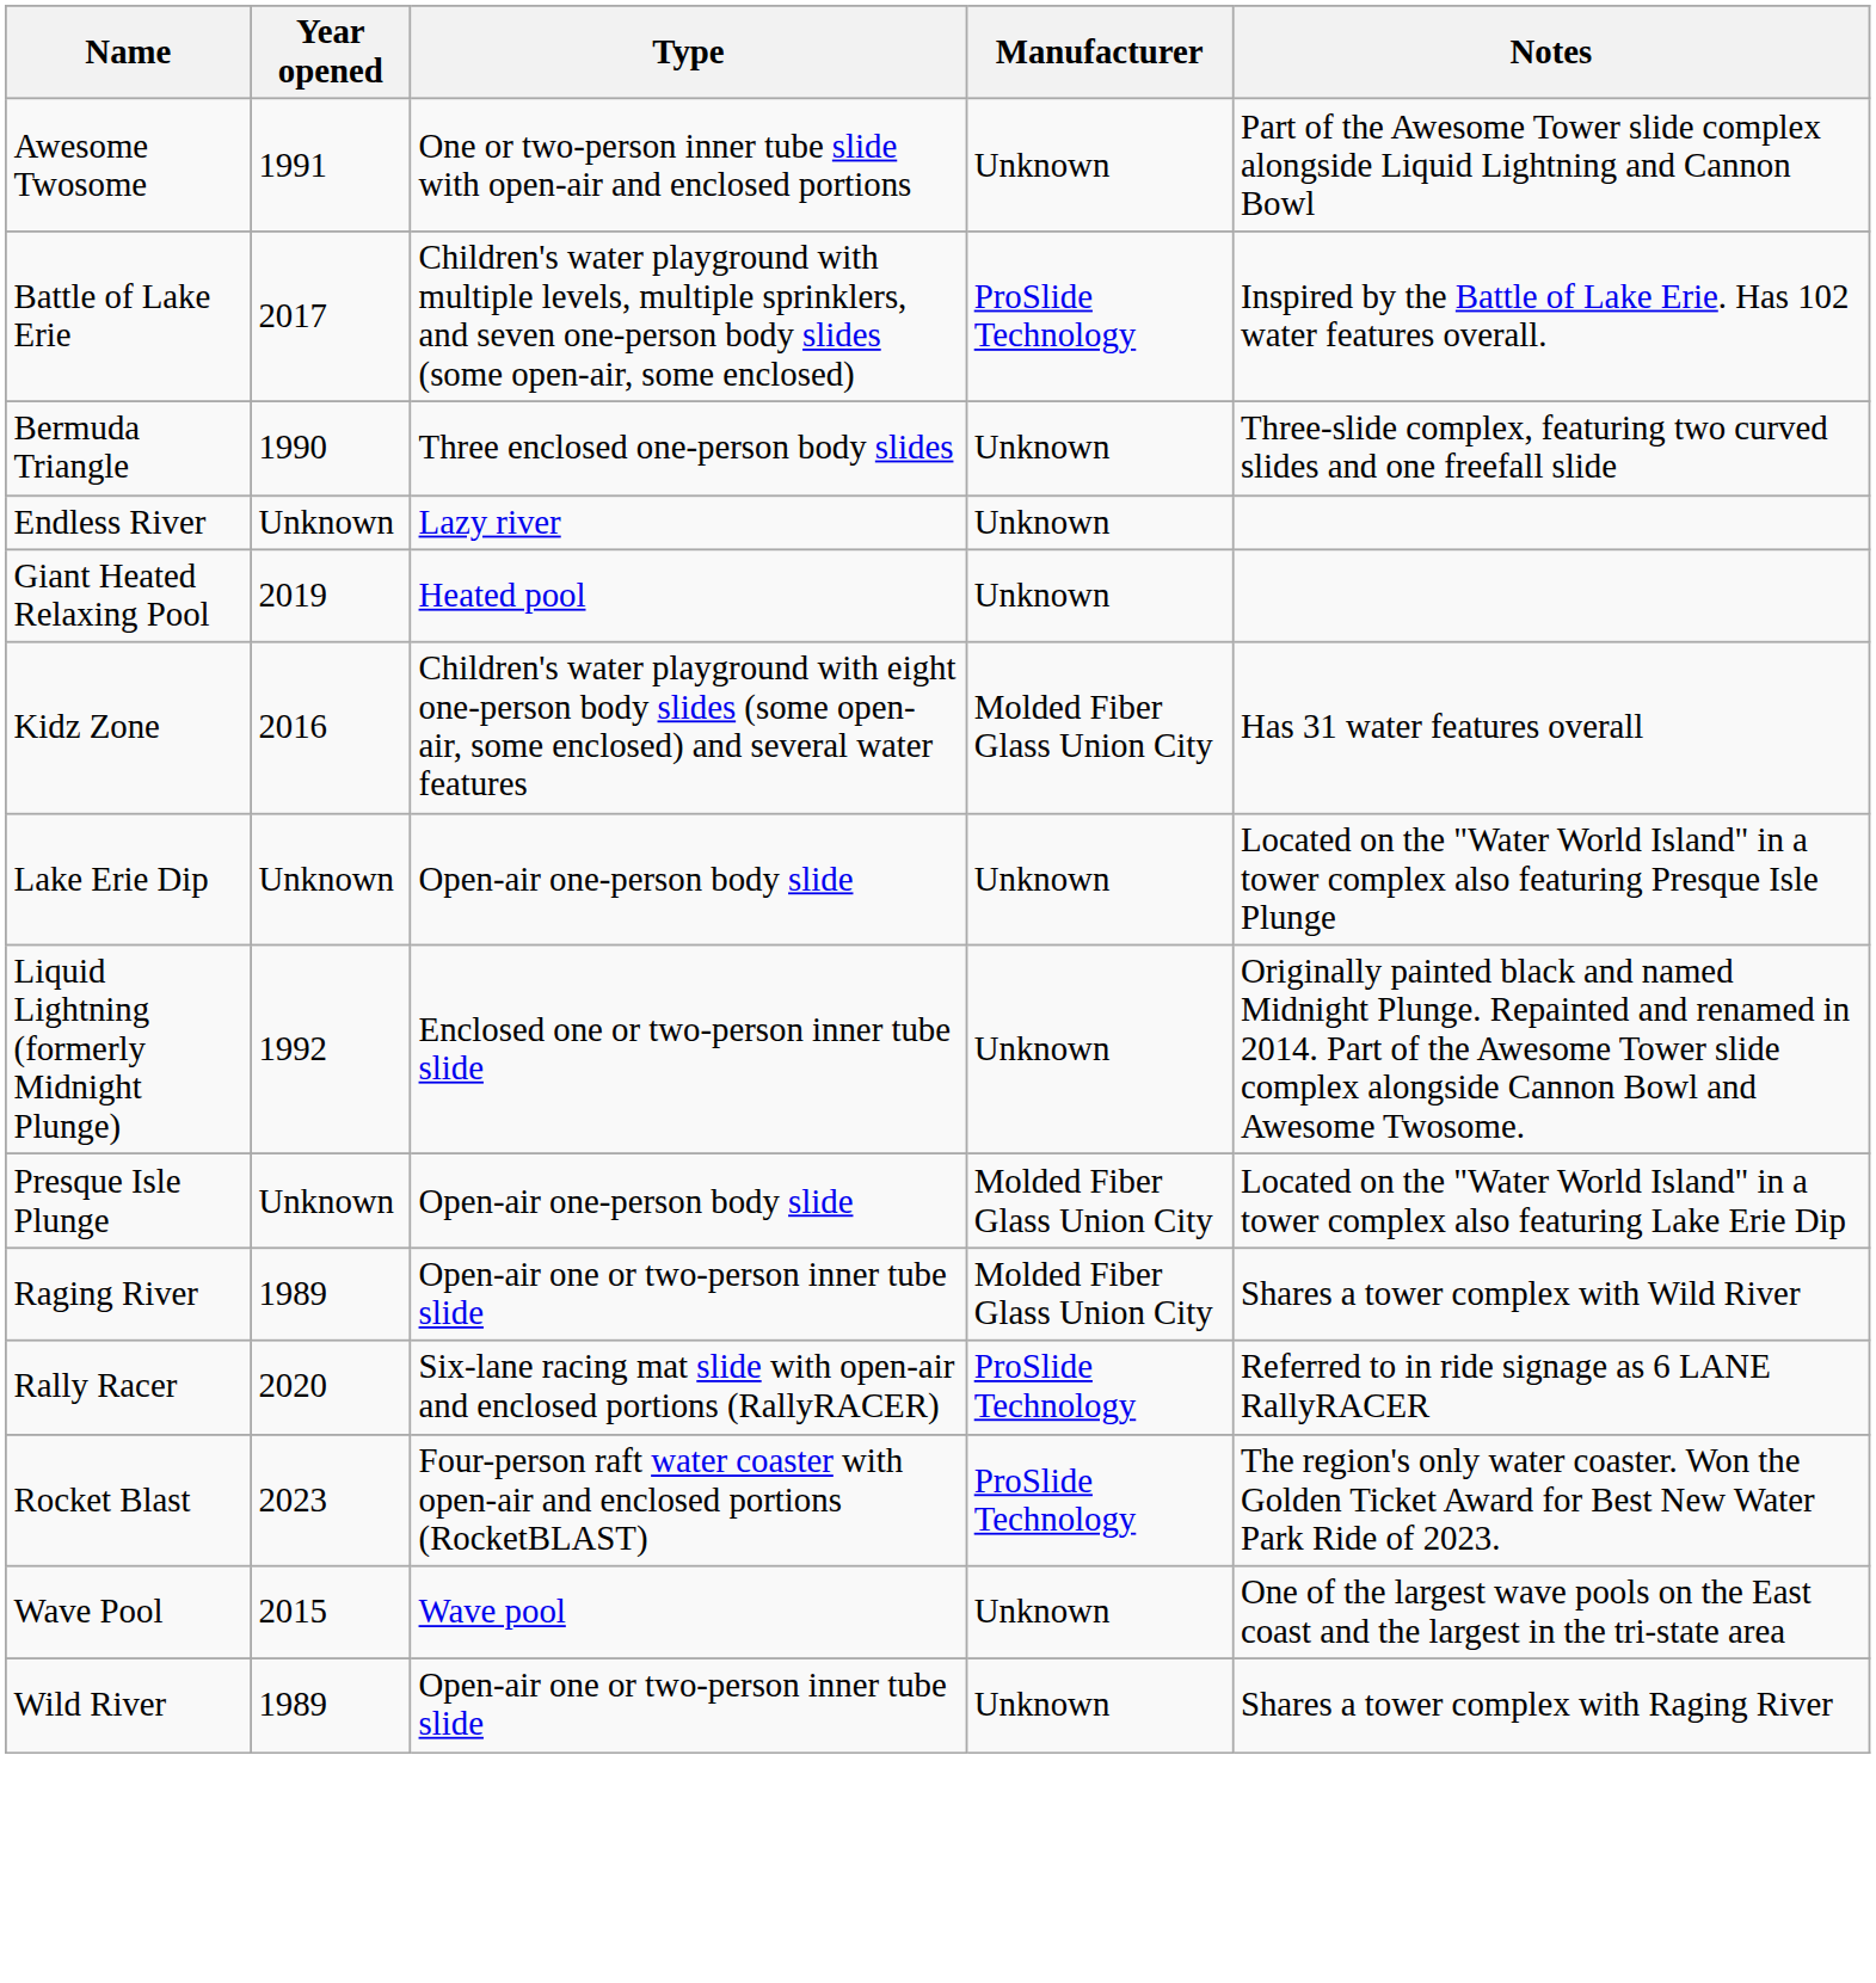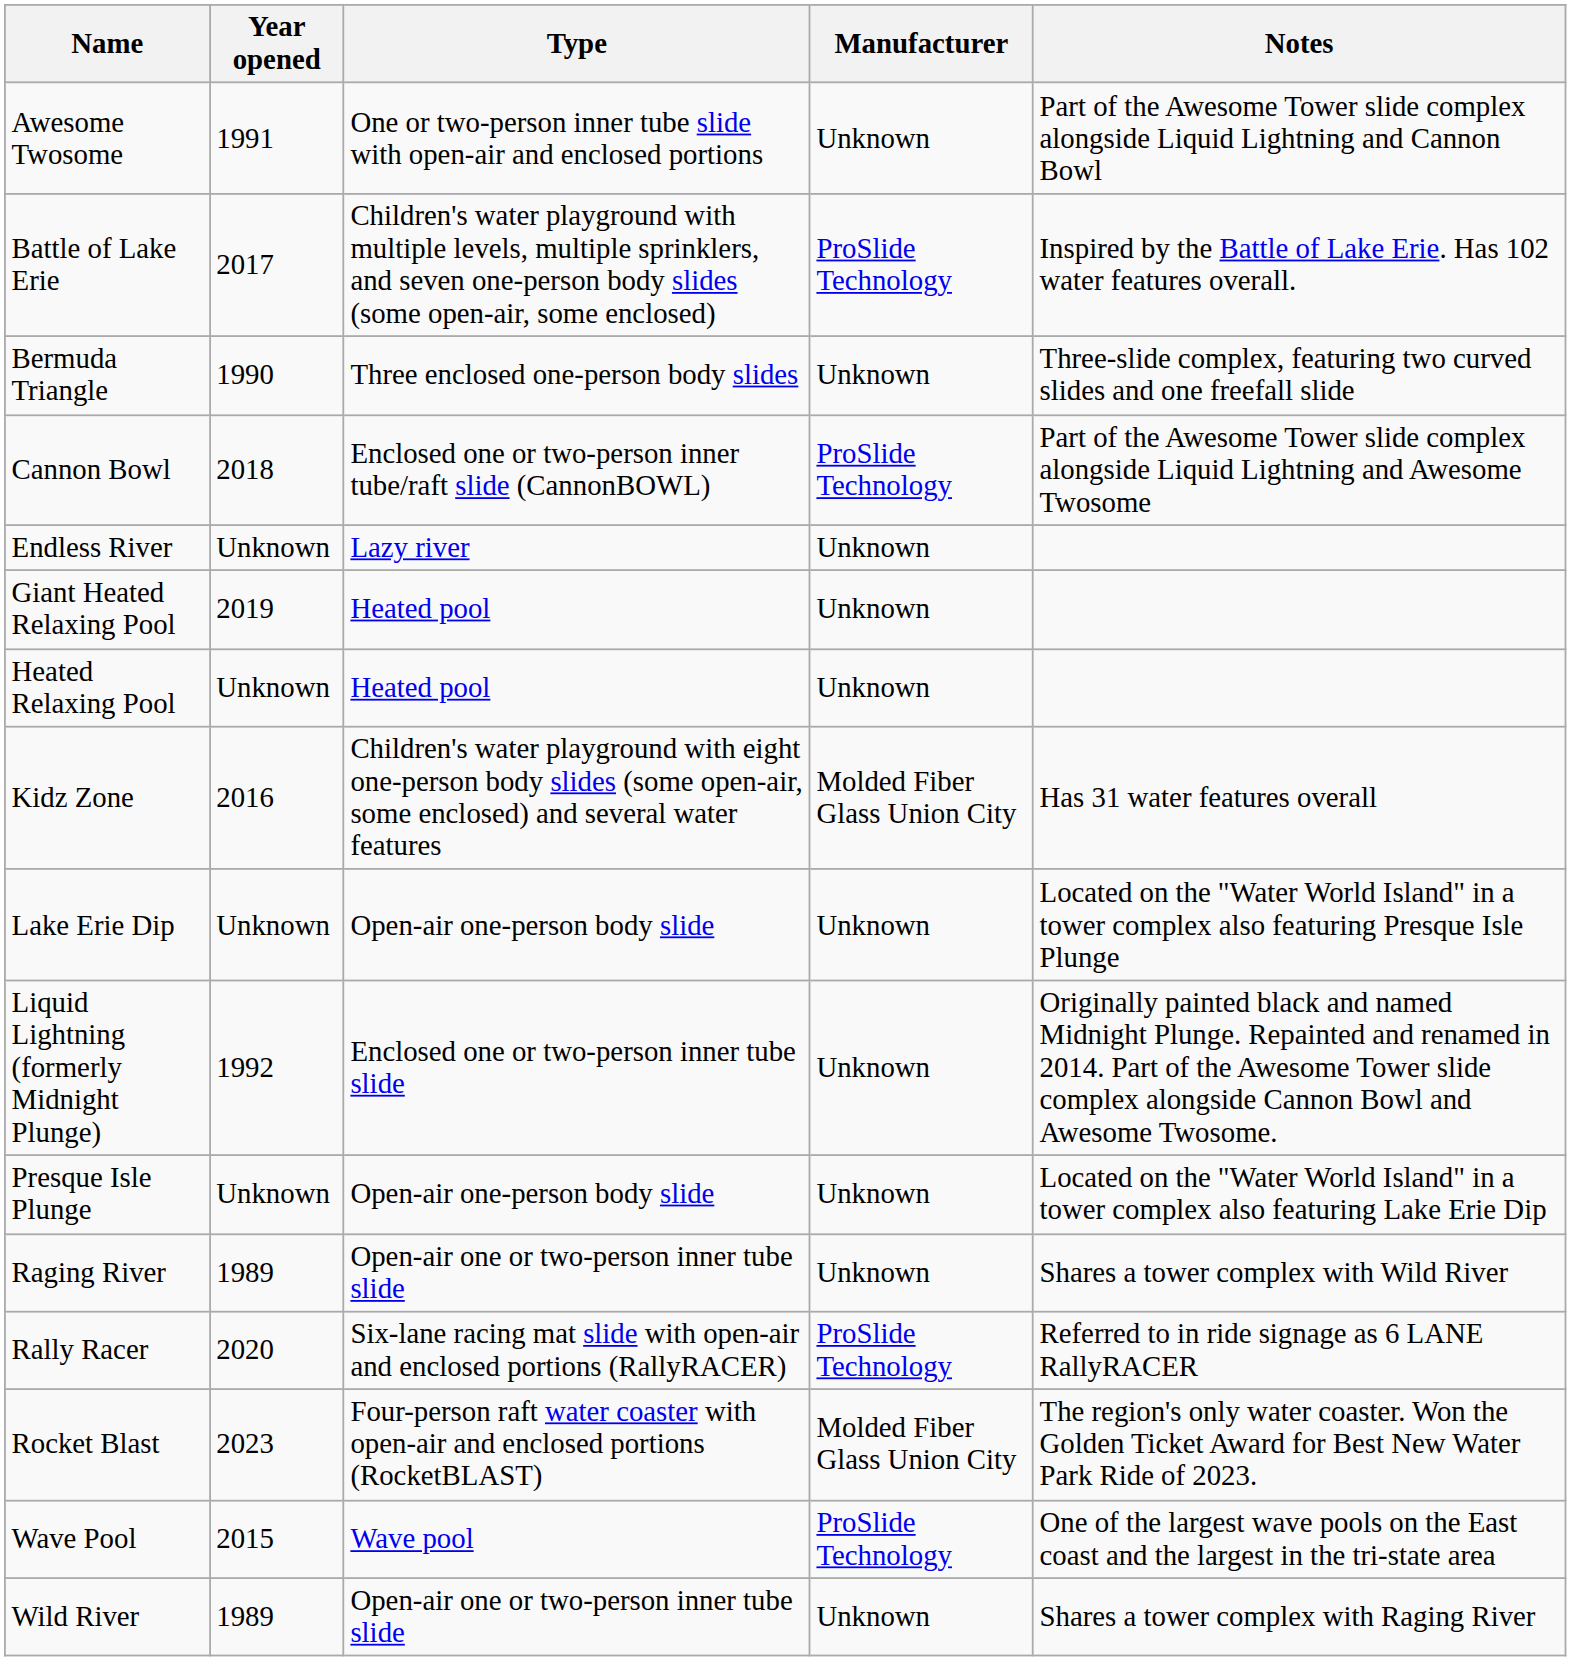 <table class="wikitable">
 <tr>
 <th>Name</th>
 <th>Year opened</th>
 <th>Type</th>
 <th>Manufacturer</th>
 <th>Notes</th>
 </tr>
 <tr>
 <td>Awesome Twosome</td>
 <td>1991</td>
 <td>One or two-person inner tube <a href='#'>slide</a> with open-air and enclosed portions</td>
 <td>Unknown</td>
 <td>Part of the Awesome Tower slide complex alongside Liquid Lightning and Cannon Bowl</td>
 </tr>
 <tr>
 <td>Battle of Lake Erie</td>
 <td>2017</td>
 <td>Children's water playground with multiple levels, multiple sprinklers, and seven one-person body <a href='#'>slides</a> (some open-air, some enclosed)</td>
 <td><a href='#'>ProSlide Technology</a></td>
 <td>Inspired by the <a href='#'>Battle of Lake Erie</a>. Has 102 water features overall.</td>
 </tr>
 <tr>
 <td>Bermuda Triangle</td>
 <td>1990</td>
 <td>Three enclosed one-person body <a href='#'>slides</a></td>
 <td>Unknown</td>
 <td>Three-slide complex, featuring two curved slides and one freefall slide</td>
 </tr>
 <tr>
+<td>Cannon Bowl</td>
+<td>2018</td>
+<td>Enclosed one or two-person inner tube/raft <a href='#'>slide</a> (CannonBOWL)</td>
+<td><a href='#'>ProSlide Technology</a></td>
+<td>Part of the Awesome Tower slide complex alongside Liquid Lightning and Awesome Twosome</td>
+</tr>
+<tr>
 <td>Endless River</td>
 <td>Unknown</td>
 <td><a href='#'>Lazy river</a></td>
 <td>Unknown</td>
 <td></td>
 </tr>
 <tr>
 <td>Giant Heated Relaxing Pool</td>
 <td>2019</td>
+<td><a href='#'>Heated pool</a></td>
+<td>Unknown</td>
+<td></td>
+</tr>
+<tr>
+<td>Heated Relaxing Pool</td>
+<td>Unknown</td>
 <td><a href='#'>Heated pool</a></td>
 <td>Unknown</td>
 <td></td>
 </tr>
 <tr>
 <td>Kidz Zone</td>
 <td>2016</td>
 <td>Children's water playground with eight one-person body <a href='#'>slides</a> (some open-air, some enclosed) and several water features</td>
 <td>Molded Fiber Glass Union City</td>
 <td>Has 31 water features overall</td>
 </tr>
 <tr>
 <td>Lake Erie Dip</td>
 <td>Unknown</td>
 <td>Open-air one-person body <a href='#'>slide</a></td>
 <td>Unknown</td>
 <td>Located on the "Water World Island" in a tower complex also featuring Presque Isle Plunge</td>
 </tr>
 <tr>
 <td>Liquid Lightning (formerly Midnight Plunge)</td>
 <td>1992</td>
 <td>Enclosed one or two-person inner tube <a href='#'>slide</a></td>
 <td>Unknown</td>
 <td>Originally painted black and named Midnight Plunge. Repainted and renamed in 2014. Part of the Awesome Tower slide complex alongside Cannon Bowl and Awesome Twosome.</td>
 </tr>
 <tr>
 <td>Presque Isle Plunge</td>
 <td>Unknown</td>
 <td>Open-air one-person body <a href='#'>slide</a></td>
-<td>Molded Fiber Glass Union City</td>
+<td>Unknown</td>
 <td>Located on the "Water World Island" in a tower complex also featuring Lake Erie Dip</td>
 </tr>
 <tr>
 <td>Raging River</td>
 <td>1989</td>
 <td>Open-air one or two-person inner tube <a href='#'>slide</a></td>
-<td>Molded Fiber Glass Union City</td>
+<td>Unknown</td>
 <td>Shares a tower complex with Wild River</td>
 </tr>
 <tr>
 <td>Rally Racer</td>
 <td>2020</td>
 <td>Six-lane racing mat <a href='#'>slide</a> with open-air and enclosed portions (RallyRACER)</td>
 <td><a href='#'>ProSlide Technology</a></td>
 <td>Referred to in ride signage as 6 LANE RallyRACER</td>
 </tr>
 <tr>
 <td>Rocket Blast</td>
 <td>2023</td>
 <td>Four-person raft <a href='#'>water coaster</a> with open-air and enclosed portions (RocketBLAST)</td>
-<td><a href='#'>ProSlide Technology</a></td>
+<td>Molded Fiber Glass Union City</td>
 <td>The region's only water coaster. Won the Golden Ticket Award for Best New Water Park Ride of 2023.</td>
 </tr>
 <tr>
 <td>Wave Pool</td>
 <td>2015</td>
 <td><a href='#'>Wave pool</a></td>
-<td>Unknown</td>
+<td><a href='#'>ProSlide Technology</a></td>
 <td>One of the largest wave pools on the East coast and the largest in the tri-state area</td>
 </tr>
 <tr>
 <td>Wild River</td>
 <td>1989</td>
 <td>Open-air one or two-person inner tube <a href='#'>slide</a></td>
 <td>Unknown</td>
 <td>Shares a tower complex with Raging River</td>
 </tr>
 </table>
